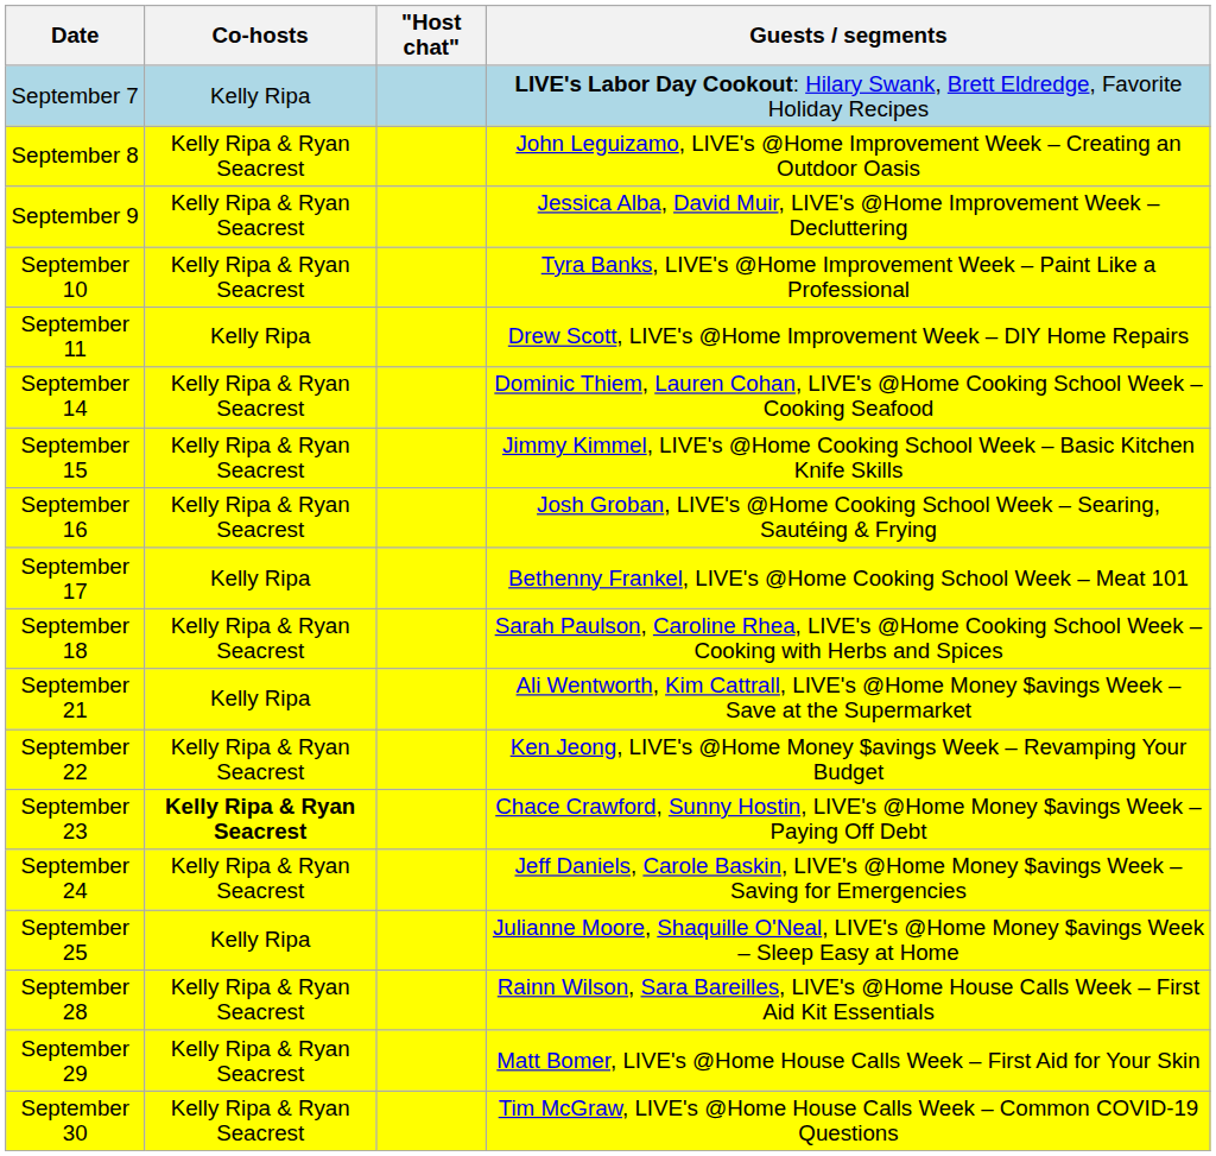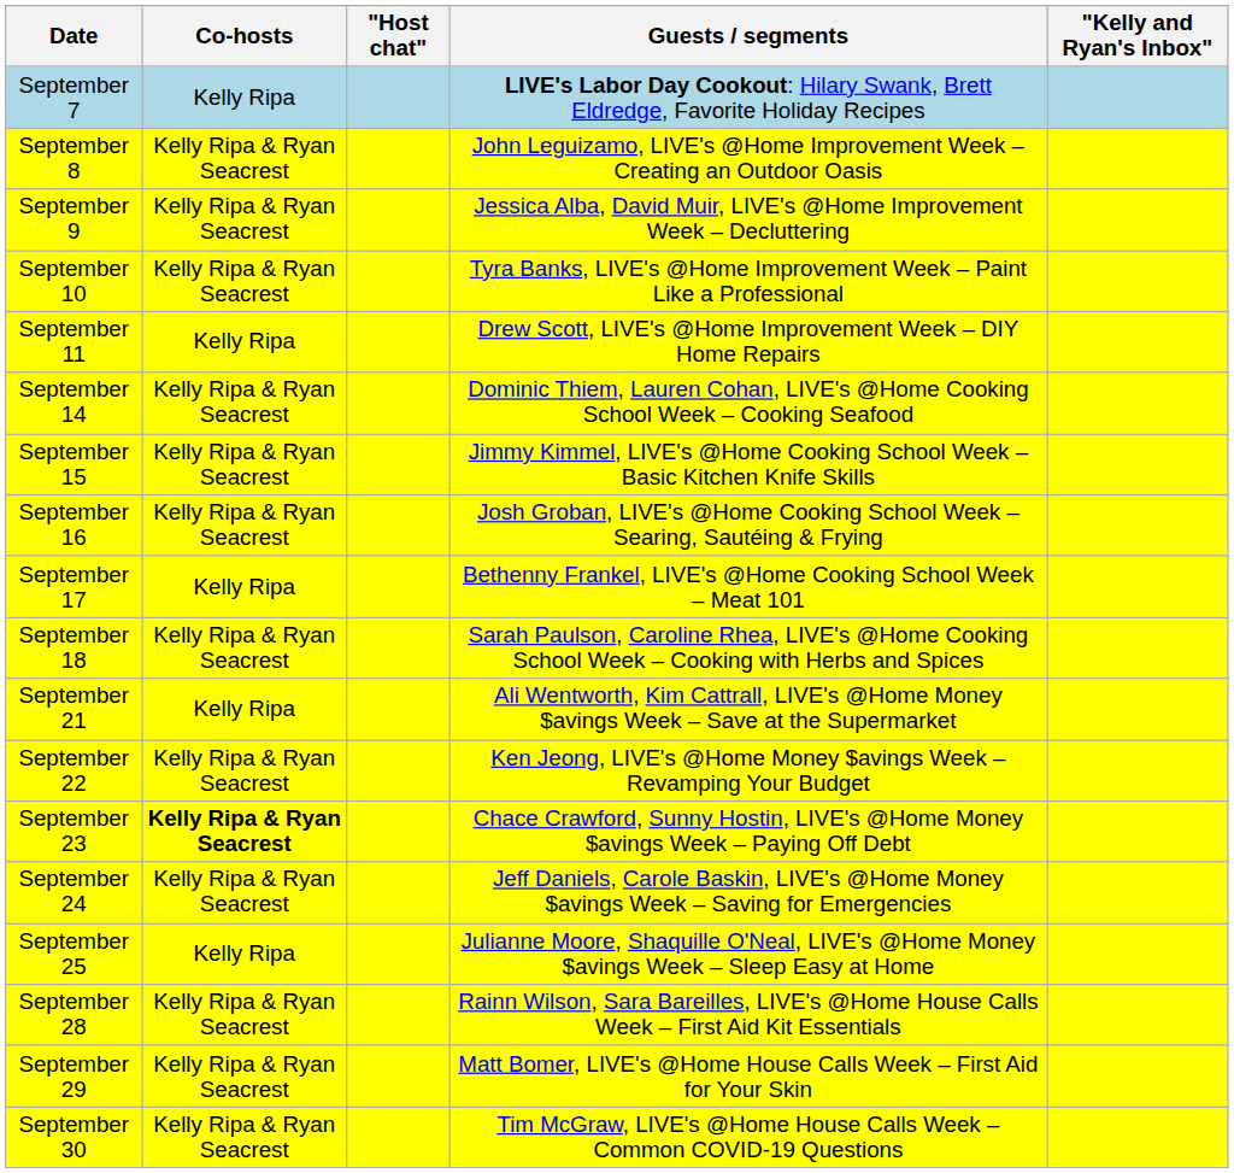 <table class="wikitable sortable" style="text-align:center;">
 <tr>
 <th>Date</th>
 <th>Co-hosts</th>
 <th>"Host chat"</th>
 <th>Guests / segments</th>
+<th>"Kelly and Ryan's Inbox"</th>
 </tr>
 <tr style="background:lightblue;">
 <td>September 7</td>
 <td>Kelly Ripa</td>
 <td></td>
 <td><strong>LIVE's Labor Day Cookout</strong>: <a href='#'>Hilary Swank</a>, <a href='#'>Brett Eldredge</a>, Favorite Holiday Recipes</td>
+<td></td>
 </tr>
 <tr style="background:yellow;">
 <td>September 8</td>
 <td>Kelly Ripa & Ryan Seacrest</td>
 <td></td>
 <td><a href='#'>John Leguizamo</a>, LIVE's @Home Improvement Week – Creating an Outdoor Oasis</td>
+<td></td>
 </tr>
 <tr style="background:yellow;">
 <td>September 9</td>
 <td>Kelly Ripa & Ryan Seacrest</td>
 <td></td>
 <td><a href='#'>Jessica Alba</a>, <a href='#'>David Muir</a>, LIVE's @Home Improvement Week – Decluttering</td>
+<td></td>
 </tr>
 <tr style="background:yellow;">
 <td>September 10</td>
 <td>Kelly Ripa & Ryan Seacrest</td>
 <td></td>
 <td><a href='#'>Tyra Banks</a>, LIVE's @Home Improvement Week – Paint Like a Professional</td>
+<td></td>
 </tr>
 <tr style="background:yellow;">
 <td>September 11</td>
 <td>Kelly Ripa</td>
 <td></td>
 <td><a href='#'>Drew Scott</a>, LIVE's @Home Improvement Week – DIY Home Repairs</td>
+<td></td>
 </tr>
 <tr style="background:yellow;">
 <td>September 14</td>
 <td>Kelly Ripa & Ryan Seacrest</td>
 <td></td>
 <td><a href='#'>Dominic Thiem</a>, <a href='#'>Lauren Cohan</a>, LIVE's @Home Cooking School Week – Cooking Seafood</td>
+<td></td>
 </tr>
 <tr style="background:yellow;">
 <td>September 15</td>
 <td>Kelly Ripa & Ryan Seacrest</td>
 <td></td>
 <td><a href='#'>Jimmy Kimmel</a>, LIVE's @Home Cooking School Week – Basic Kitchen Knife Skills</td>
+<td></td>
 </tr>
 <tr style="background:yellow;">
 <td>September 16</td>
 <td>Kelly Ripa & Ryan Seacrest</td>
 <td></td>
 <td><a href='#'>Josh Groban</a>, LIVE's @Home Cooking School Week – Searing, Sautéing & Frying</td>
+<td></td>
 </tr>
 <tr style="background:yellow;">
 <td>September 17</td>
 <td>Kelly Ripa</td>
 <td></td>
 <td><a href='#'>Bethenny Frankel</a>, LIVE's @Home Cooking School Week – Meat 101</td>
+<td></td>
 </tr>
 <tr style="background:yellow;">
 <td>September 18</td>
 <td>Kelly Ripa & Ryan Seacrest</td>
 <td></td>
 <td><a href='#'>Sarah Paulson</a>, <a href='#'>Caroline Rhea</a>, LIVE's @Home Cooking School Week – Cooking with Herbs and Spices</td>
+<td></td>
 </tr>
 <tr style="background:yellow;">
 <td>September 21</td>
 <td>Kelly Ripa</td>
 <td></td>
 <td><a href='#'>Ali Wentworth</a>, <a href='#'>Kim Cattrall</a>, LIVE's @Home Money $avings Week – Save at the Supermarket</td>
+<td></td>
 </tr>
 <tr style="background:yellow;">
 <td>September 22</td>
 <td>Kelly Ripa & Ryan Seacrest</td>
 <td></td>
 <td><a href='#'>Ken Jeong</a>, LIVE's @Home Money $avings Week – Revamping Your Budget</td>
+<td></td>
 </tr>
 <tr style="background:yellow;">
 <td>September 23</td>
 <td><strong>Kelly Ripa & Ryan Seacrest</strong></td>
 <td></td>
 <td><a href='#'>Chace Crawford</a>, <a href='#'>Sunny Hostin</a>, LIVE's @Home Money $avings Week – Paying Off Debt</td>
+<td></td>
 </tr>
 <tr style="background:yellow;">
 <td>September 24</td>
 <td>Kelly Ripa & Ryan Seacrest</td>
 <td></td>
 <td><a href='#'>Jeff Daniels</a>, <a href='#'>Carole Baskin</a>, LIVE's @Home Money $avings Week – Saving for Emergencies</td>
+<td></td>
 </tr>
 <tr style="background:yellow;">
 <td>September 25</td>
 <td>Kelly Ripa</td>
 <td></td>
 <td><a href='#'>Julianne Moore</a>, <a href='#'>Shaquille O'Neal</a>, LIVE's @Home Money $avings Week – Sleep Easy at Home</td>
+<td></td>
 </tr>
 <tr style="background:yellow;">
 <td>September 28</td>
 <td>Kelly Ripa & Ryan Seacrest</td>
 <td></td>
 <td><a href='#'>Rainn Wilson</a>, <a href='#'>Sara Bareilles</a>, LIVE's @Home House Calls Week – First Aid Kit Essentials</td>
+<td></td>
 </tr>
 <tr style="background:yellow;">
 <td>September 29</td>
 <td>Kelly Ripa & Ryan Seacrest</td>
 <td></td>
 <td><a href='#'>Matt Bomer</a>, LIVE's @Home House Calls Week – First Aid for Your Skin</td>
+<td></td>
 </tr>
 <tr style="background:yellow;">
 <td>September 30</td>
 <td>Kelly Ripa & Ryan Seacrest</td>
 <td></td>
 <td><a href='#'>Tim McGraw</a>, LIVE's @Home House Calls Week – Common COVID-19 Questions</td>
+<td></td>
 </tr>
 </table>
